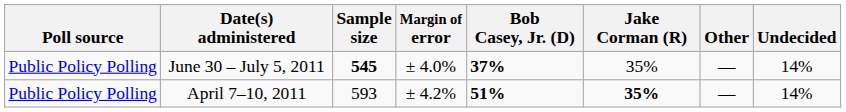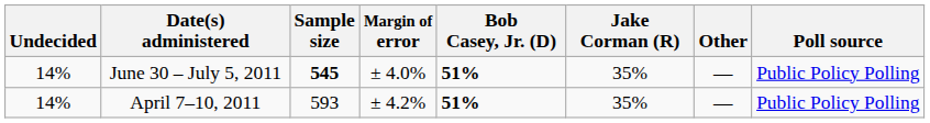 <table class="wikitable">
 <tr valign= bottom>
-<th>Poll source</th>
+<th>Undecided</th>
 <th style="width:150px;">Date(s)<br>administered</th>
 <th class=small>Sample<br>size</th>
 <th><small>Margin of</small><br>error</th>
 <th style="width:100px;">Bob <br>Casey, Jr. (D)</th>
 <th style="width:100px;">Jake<br>Corman (R)</th>
 <th>Other</th>
-<th>Undecided</th>
+<th>Poll source</th>
 </tr>
 <tr>
-<td><a href='#'>Public Policy Polling</a></td>
+<td align=center>14%</td>
 <td align=center>June 30 – July 5, 2011</td>
 <td align=center><strong>545</strong></td>
 <td align=center>± 4.0%</td>
-<td><strong>37%</strong></td>
+<td><strong>51%</strong></td>
 <td align=center>35%</td>
 <td align=center>—</td>
-<td align=center>14%</td>
+<td><a href='#'>Public Policy Polling</a></td>
 </tr>
 <tr>
-<td><a href='#'>Public Policy Polling</a></td>
+<td align=center>14%</td>
 <td align=center>April 7–10, 2011</td>
 <td align=center>593</td>
 <td align=center>± 4.2%</td>
 <td><strong>51%</strong></td>
-<td align=center><strong>35%</strong></td>
+<td align=center>35%</td>
 <td align=center>—</td>
-<td align=center>14%</td>
+<td><a href='#'>Public Policy Polling</a></td>
 </tr>
 </table>
